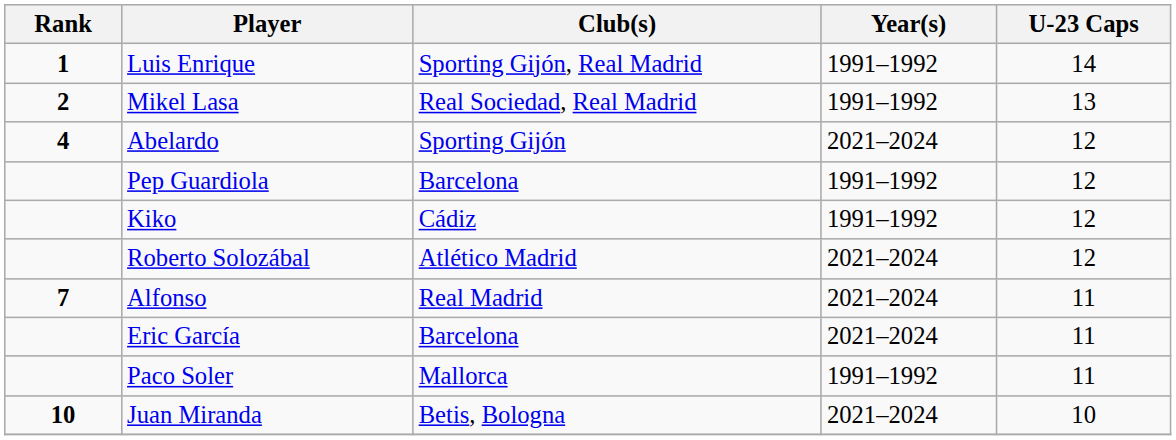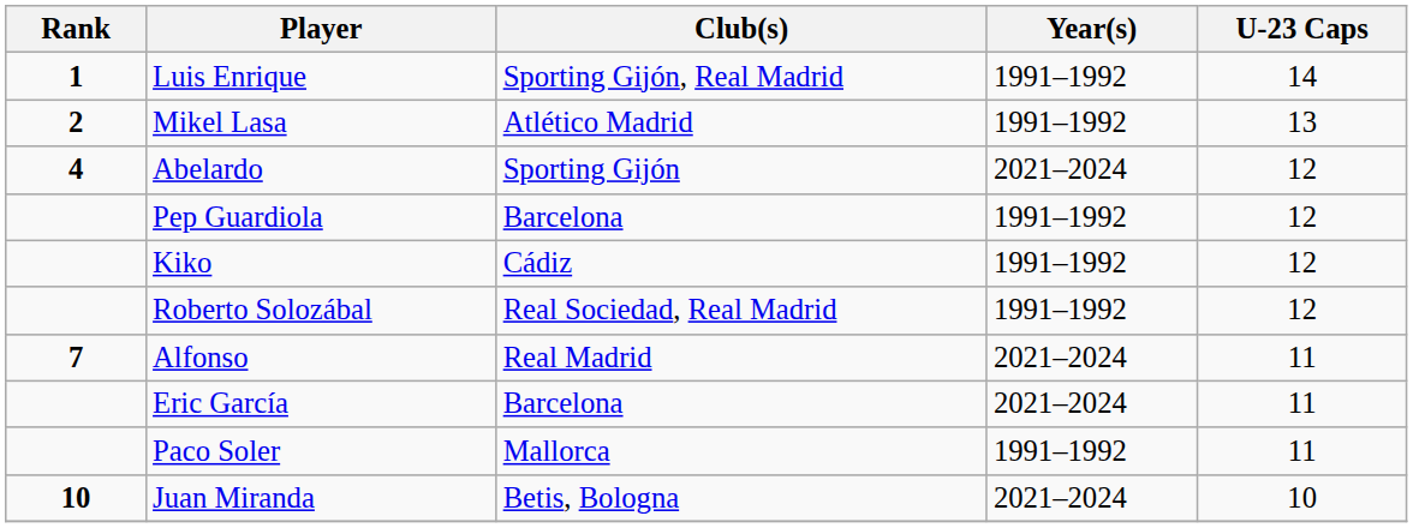 <table class="wikitable" width=60%>
 <tr>
 <th width = 10%>Rank</th>
 <th width = 25%>Player</th>
 <th width = 35%>Club(s)</th>
 <th width = 15%>Year(s)</th>
 <th width = 15%>U-23 Caps</th>
 </tr>
 <tr>
 <td align=center><strong>1</strong></td>
 <td><a href='#'>Luis Enrique</a></td>
 <td><a href='#'>Sporting Gijón</a>, <a href='#'>Real Madrid</a></td>
 <td>1991–1992</td>
 <td align=center>14</td>
 </tr>
 <tr>
 <td align=center><strong>2</strong></td>
 <td><a href='#'>Mikel Lasa</a></td>
-<td><a href='#'>Real Sociedad</a>, <a href='#'>Real Madrid</a></td>
+<td><a href='#'>Atlético Madrid</a></td>
 <td>1991–1992</td>
 <td align=center>13</td>
 </tr>
 <tr>
 <td align=center><strong>4</strong></td>
 <td><a href='#'>Abelardo</a></td>
 <td><a href='#'>Sporting Gijón</a></td>
 <td>2021–2024</td>
 <td align=center>12</td>
 </tr>
 <tr>
 <td align=center> </td>
 <td><a href='#'>Pep Guardiola</a></td>
 <td><a href='#'>Barcelona</a></td>
 <td>1991–1992</td>
 <td align=center>12</td>
 </tr>
 <tr>
 <td align=center> </td>
 <td><a href='#'>Kiko</a></td>
 <td><a href='#'>Cádiz</a></td>
 <td>1991–1992</td>
 <td align=center>12</td>
 </tr>
 <tr>
 <td align=center> </td>
 <td><a href='#'>Roberto Solozábal</a></td>
-<td><a href='#'>Atlético Madrid</a></td>
-<td>2021–2024</td>
+<td><a href='#'>Real Sociedad</a>, <a href='#'>Real Madrid</a></td>
+<td>1991–1992</td>
 <td align=center>12</td>
 </tr>
 <tr>
 <td align=center><strong>7</strong></td>
 <td><a href='#'>Alfonso</a></td>
 <td><a href='#'>Real Madrid</a></td>
 <td>2021–2024</td>
 <td align=center>11</td>
 </tr>
 <tr>
 <td align=center> </td>
 <td><a href='#'>Eric García</a></td>
 <td><a href='#'>Barcelona</a></td>
 <td>2021–2024</td>
 <td align=center>11</td>
 </tr>
 <tr>
 <td align=center> </td>
 <td><a href='#'>Paco Soler</a></td>
 <td><a href='#'>Mallorca</a></td>
 <td>1991–1992</td>
 <td align=center>11</td>
 </tr>
 <tr>
 <td align=center><strong>10</strong></td>
 <td><a href='#'>Juan Miranda</a></td>
 <td><a href='#'>Betis</a>, <a href='#'>Bologna</a></td>
 <td>2021–2024</td>
 <td align=center>10</td>
 </tr>
 <tr>
 </tr>
 </table>
